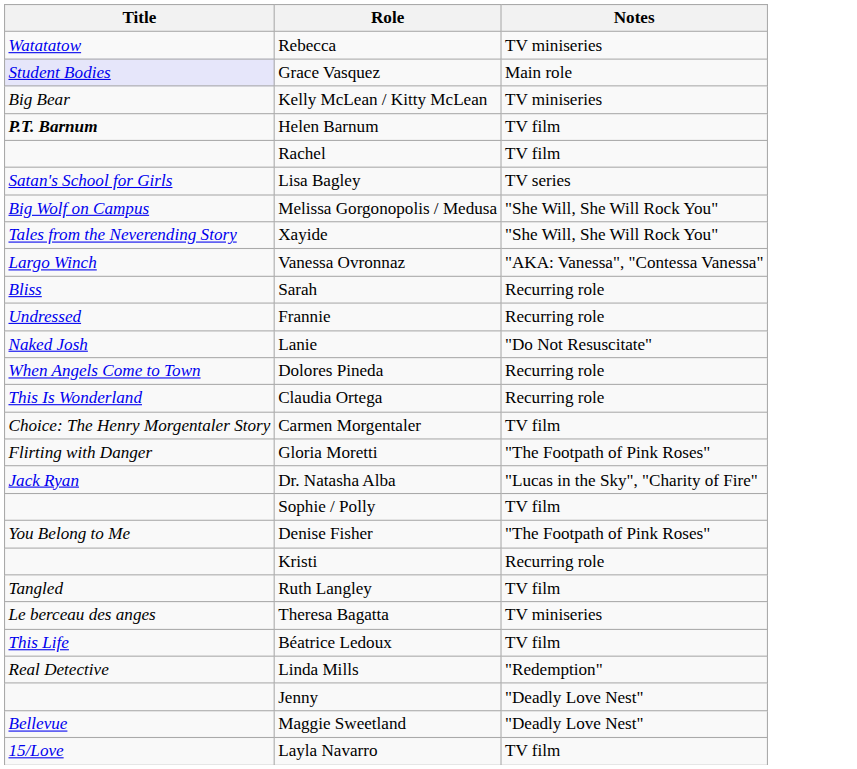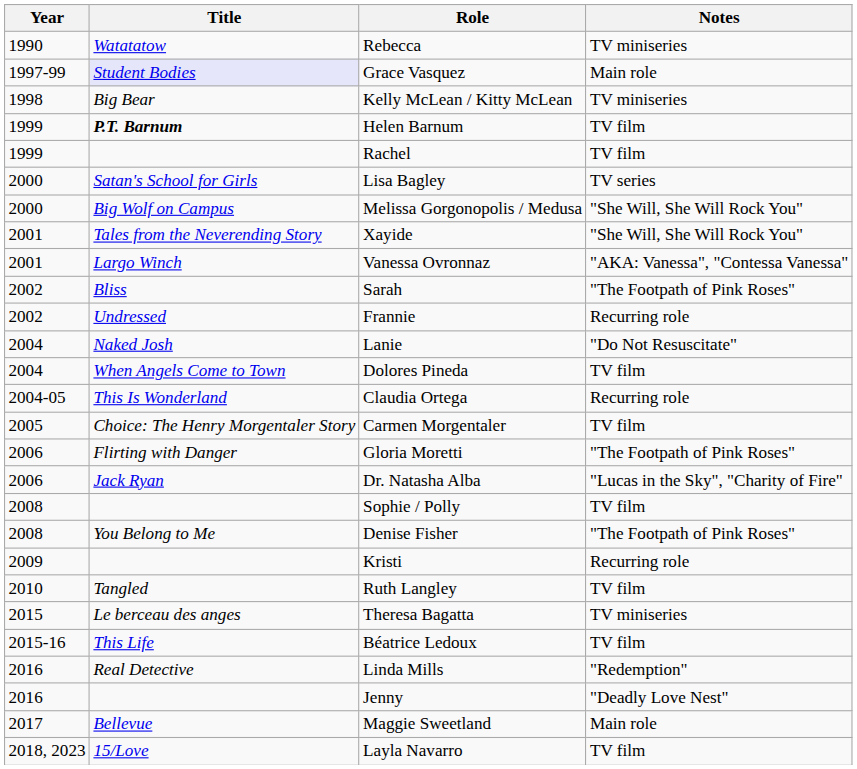 <table class="wikitable sortable">
 <tr>
+<th>Year</th>
 <th>Title</th>
 <th>Role</th>
 <th class="unsortable">Notes</th>
 </tr>
 <tr>
+<td>1990</td>
 <td><em><a href='#'>Watatatow</a></em></td>
 <td>Rebecca</td>
 <td>TV miniseries</td>
 </tr>
 <tr>
+<td>1997-99</td>
 <td style="background: lavender;"><em><a href='#'>Student Bodies</a></em></td>
 <td>Grace Vasquez</td>
 <td>Main role</td>
 </tr>
 <tr>
+<td>1998</td>
 <td><em>Big Bear</em></td>
 <td>Kelly McLean / Kitty McLean</td>
 <td>TV miniseries</td>
 </tr>
 <tr>
+<td>1999</td>
 <td><strong><em>P.T. Barnum</em></strong></td>
 <td>Helen Barnum</td>
 <td>TV film</td>
 </tr>
 <tr>
+<td>1999</td>
 <td><em></em></td>
 <td>Rachel</td>
 <td>TV film</td>
 </tr>
 <tr>
+<td>2000</td>
 <td><em><a href='#'>Satan's School for Girls</a></em></td>
 <td>Lisa Bagley</td>
 <td>TV series</td>
 </tr>
 <tr>
+<td>2000</td>
 <td><em><a href='#'>Big Wolf on Campus</a></em></td>
 <td>Melissa Gorgonopolis / Medusa</td>
 <td>"She Will, She Will Rock You"</td>
 </tr>
 <tr>
+<td>2001</td>
 <td><em><a href='#'>Tales from the Neverending Story</a></em></td>
 <td>Xayide</td>
 <td>"She Will, She Will Rock You"</td>
 </tr>
 <tr>
+<td>2001</td>
 <td><em><a href='#'>Largo Winch</a></em></td>
 <td>Vanessa Ovronnaz</td>
 <td>"AKA: Vanessa", "Contessa Vanessa"</td>
 </tr>
 <tr>
+<td>2002</td>
 <td><em><a href='#'>Bliss</a></em></td>
 <td>Sarah</td>
-<td>Recurring role</td>
+<td>"The Footpath of Pink Roses"</td>
 </tr>
 <tr>
+<td>2002</td>
 <td><em><a href='#'>Undressed</a></em></td>
 <td>Frannie</td>
 <td>Recurring role</td>
 </tr>
 <tr>
+<td>2004</td>
 <td><em><a href='#'>Naked Josh</a></em></td>
 <td>Lanie</td>
 <td>"Do Not Resuscitate"</td>
 </tr>
 <tr>
+<td>2004</td>
 <td><em><a href='#'>When Angels Come to Town</a></em></td>
 <td>Dolores Pineda</td>
-<td>Recurring role</td>
+<td>TV film</td>
 </tr>
 <tr>
+<td>2004-05</td>
 <td><em><a href='#'>This Is Wonderland</a></em></td>
 <td>Claudia Ortega</td>
 <td>Recurring role</td>
 </tr>
 <tr>
+<td>2005</td>
 <td><em>Choice: The Henry Morgentaler Story</em></td>
 <td>Carmen Morgentaler</td>
 <td>TV film</td>
 </tr>
 <tr>
+<td>2006</td>
 <td><em>Flirting with Danger</em></td>
 <td>Gloria Moretti</td>
 <td>"The Footpath of Pink Roses"</td>
 </tr>
 <tr>
+<td>2006</td>
 <td><em><a href='#'>Jack Ryan</a></em></td>
 <td>Dr. Natasha Alba</td>
 <td>"Lucas in the Sky", "Charity of Fire"</td>
 </tr>
 <tr>
+<td>2008</td>
 <td><em></em></td>
 <td>Sophie / Polly</td>
 <td>TV film</td>
 </tr>
 <tr>
+<td>2008</td>
 <td><em>You Belong to Me</em></td>
 <td>Denise Fisher</td>
 <td>"The Footpath of Pink Roses"</td>
 </tr>
 <tr>
+<td>2009</td>
 <td><em></em></td>
 <td>Kristi</td>
 <td>Recurring role</td>
 </tr>
 <tr>
+<td>2010</td>
 <td><em>Tangled</em></td>
 <td>Ruth Langley</td>
 <td>TV film</td>
 </tr>
 <tr>
+<td>2015</td>
 <td><em>Le berceau des anges</em></td>
 <td>Theresa Bagatta</td>
 <td>TV miniseries</td>
 </tr>
 <tr>
+<td>2015-16</td>
 <td><em><a href='#'>This Life</a></em></td>
 <td>Béatrice Ledoux</td>
 <td>TV film</td>
 </tr>
 <tr>
+<td>2016</td>
 <td><em>Real Detective</em></td>
 <td>Linda Mills</td>
 <td>"Redemption"</td>
 </tr>
 <tr>
+<td>2016</td>
 <td><em></em></td>
 <td>Jenny</td>
 <td>"Deadly Love Nest"</td>
 </tr>
 <tr>
+<td>2017</td>
 <td><em><a href='#'>Bellevue</a></em></td>
 <td>Maggie Sweetland</td>
-<td>"Deadly Love Nest"</td>
+<td>Main role</td>
 </tr>
 <tr>
+<td>2018, 2023</td>
 <td><em><a href='#'>15/Love</a></em></td>
 <td>Layla Navarro</td>
 <td>TV film</td>
 </tr>
 </table>
